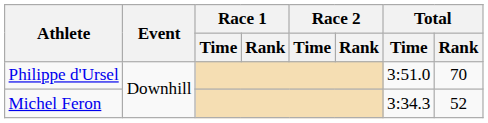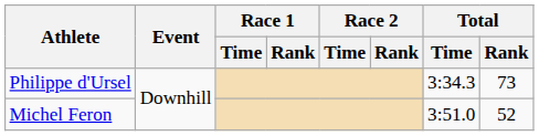 <table class="wikitable" style="font-size:90%">
 <tr>
 <th rowspan="2">Athlete</th>
 <th rowspan="2">Event</th>
 <th colspan="2">Race 1</th>
 <th colspan="2">Race 2</th>
 <th colspan="2">Total</th>
 </tr>
 <tr>
 <th>Time</th>
 <th>Rank</th>
 <th>Time</th>
 <th>Rank</th>
 <th>Time</th>
 <th>Rank</th>
 </tr>
 <tr>
 <td><a href='#'>Philippe d'Ursel</a></td>
 <td rowspan="2">Downhill</td>
 <td colspan="4" bgcolor="wheat"></td>
-<td align="center">3:51.0</td>
-<td align="center">70</td>
+<td align="center">3:34.3</td>
+<td align="center">73</td>
 </tr>
 <tr>
 <td><a href='#'>Michel Feron</a></td>
 <td colspan="4" bgcolor="wheat"></td>
-<td align="center">3:34.3</td>
+<td align="center">3:51.0</td>
 <td align="center">52</td>
 </tr>
 </table>
